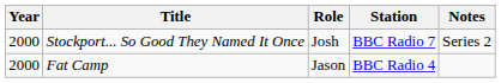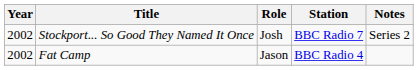 <table class="wikitable sortable">
 <tr>
 <th>Year</th>
 <th>Title</th>
 <th>Role</th>
 <th>Station</th>
 <th class="unsortable">Notes</th>
 </tr>
 <tr>
-<td>2000</td>
+<td>2002</td>
 <td><em>Stockport... So Good They Named It Once</em></td>
 <td>Josh</td>
 <td><a href='#'>BBC Radio 7</a></td>
 <td>Series 2</td>
 </tr>
 <tr>
-<td>2000</td>
+<td>2002</td>
 <td><em>Fat Camp</em></td>
 <td>Jason</td>
 <td><a href='#'>BBC Radio 4</a></td>
 <td></td>
 </tr>
 </table>
